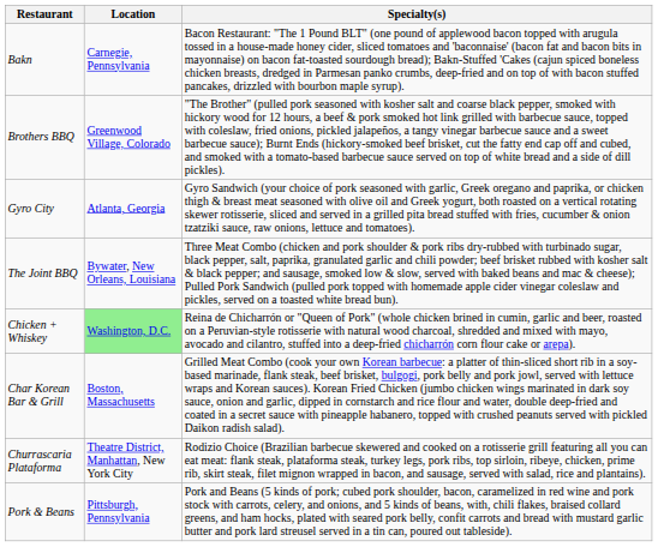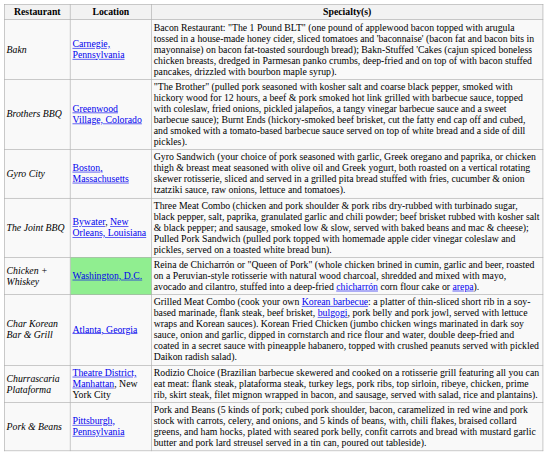 <table class="wikitable" style="width:100%;">
 <tr>
 <th>Restaurant</th>
 <th>Location</th>
 <th>Specialty(s)</th>
 </tr>
 <tr>
 <td><em>Bakn</em></td>
 <td><a href='#'>Carnegie, Pennsylvania</a></td>
 <td>Bacon Restaurant: "The 1 Pound BLT" (one pound of applewood bacon topped with arugula tossed in a house-made honey cider, sliced tomatoes and 'baconnaise' (bacon fat and bacon bits in mayonnaise) on bacon fat-toasted sourdough bread); Bakn-Stuffed 'Cakes (cajun spiced boneless chicken breasts, dredged in Parmesan panko crumbs, deep-fried and on top of with bacon stuffed pancakes, drizzled with bourbon maple syrup).</td>
 </tr>
 <tr>
 <td><em>Brothers BBQ</em></td>
 <td><a href='#'>Greenwood Village, Colorado</a></td>
 <td>"The Brother" (pulled pork seasoned with kosher salt and coarse black pepper, smoked with hickory wood for 12 hours, a beef & pork smoked hot link grilled with barbecue sauce, topped with coleslaw, fried onions, pickled jalapeños, a tangy vinegar barbecue sauce and a sweet barbecue sauce); Burnt Ends (hickory-smoked beef brisket, cut the fatty end cap off and cubed, and smoked with a tomato-based barbecue sauce served on top of white bread and a side of dill pickles).</td>
 </tr>
 <tr>
 <td><em>Gyro City</em></td>
-<td><a href='#'>Atlanta, Georgia</a></td>
+<td><a href='#'>Boston, Massachusetts</a></td>
 <td>Gyro Sandwich (your choice of pork seasoned with garlic, Greek oregano and paprika, or chicken thigh & breast meat seasoned with olive oil and Greek yogurt, both roasted on a vertical rotating skewer rotisserie, sliced and served in a grilled pita bread stuffed with fries, cucumber & onion tzatziki sauce, raw onions, lettuce and tomatoes).</td>
 </tr>
 <tr>
 <td><em>The Joint BBQ</em></td>
 <td><a href='#'>Bywater</a>, <a href='#'>New Orleans, Louisiana</a></td>
 <td>Three Meat Combo (chicken and pork shoulder & pork ribs dry-rubbed with turbinado sugar, black pepper, salt, paprika, granulated garlic and chili powder; beef brisket rubbed with kosher salt & black pepper; and sausage, smoked low & slow, served with baked beans and mac & cheese); Pulled Pork Sandwich (pulled pork topped with homemade apple cider vinegar coleslaw and pickles, served on a toasted white bread bun).</td>
 </tr>
 <tr>
 <td><em>Chicken + Whiskey</em></td>
 <td style="background: lightgreen;"><a href='#'>Washington, D.C.</a></td>
 <td>Reina de Chicharrón or "Queen of Pork" (whole chicken brined in cumin, garlic and beer, roasted on a Peruvian-style rotisserie with natural wood charcoal, shredded and mixed with mayo, avocado and cilantro, stuffed into a deep-fried <a href='#'>chicharrón</a> corn flour cake or <a href='#'>arepa</a>).</td>
 </tr>
 <tr>
 <td><em>Char Korean Bar & Grill</em></td>
-<td><a href='#'>Boston, Massachusetts</a></td>
+<td><a href='#'>Atlanta, Georgia</a></td>
 <td>Grilled Meat Combo (cook your own <a href='#'>Korean barbecue</a>: a platter of thin-sliced short rib in a soy-based marinade, flank steak, beef brisket, <a href='#'>bulgogi</a>, pork belly and pork jowl, served with lettuce wraps and Korean sauces). Korean Fried Chicken (jumbo chicken wings marinated in dark soy sauce, onion and garlic, dipped in cornstarch and rice flour and water, double deep-fried and coated in a secret sauce with pineapple habanero, topped with crushed peanuts served with pickled Daikon radish salad).</td>
 </tr>
 <tr>
 <td><em>Churrascaria Plataforma</em></td>
 <td><a href='#'>Theatre District, Manhattan</a>, New York City</td>
 <td>Rodizio Choice (Brazilian barbecue skewered and cooked on a rotisserie grill featuring all you can eat meat: flank steak, plataforma steak, turkey legs, pork ribs, top sirloin, ribeye, chicken, prime rib, skirt steak, filet mignon wrapped in bacon, and sausage, served with salad, rice and plantains).</td>
 </tr>
 <tr>
 <td><em>Pork & Beans</em></td>
 <td><a href='#'>Pittsburgh, Pennsylvania</a></td>
 <td>Pork and Beans (5 kinds of pork; cubed pork shoulder, bacon, caramelized in red wine and pork stock with carrots, celery, and onions, and 5 kinds of beans, with, chili flakes, braised collard greens, and ham hocks, plated with seared pork belly, confit carrots and bread with mustard garlic butter and pork lard streusel served in a tin can, poured out tableside).</td>
 </tr>
 </table>
